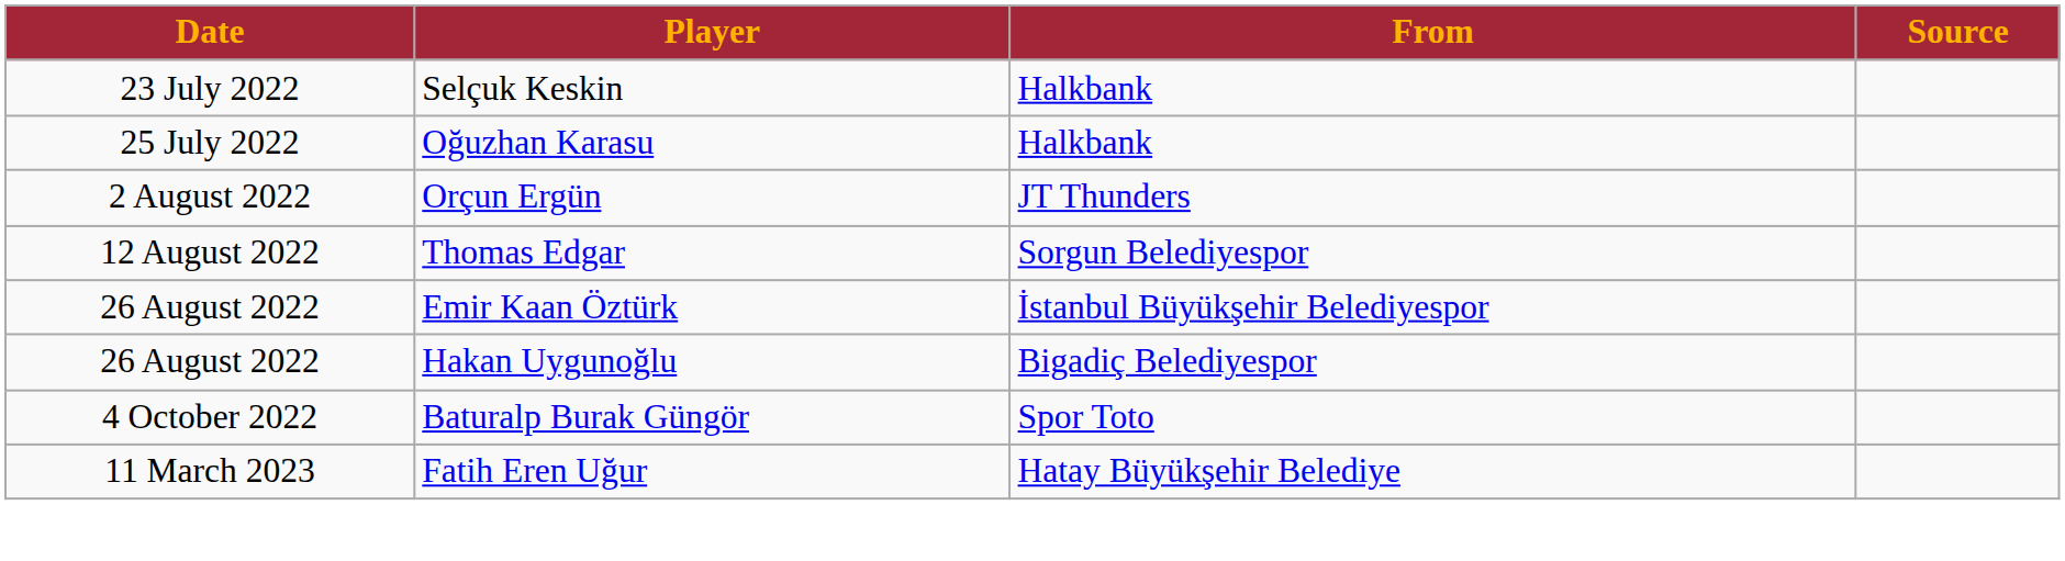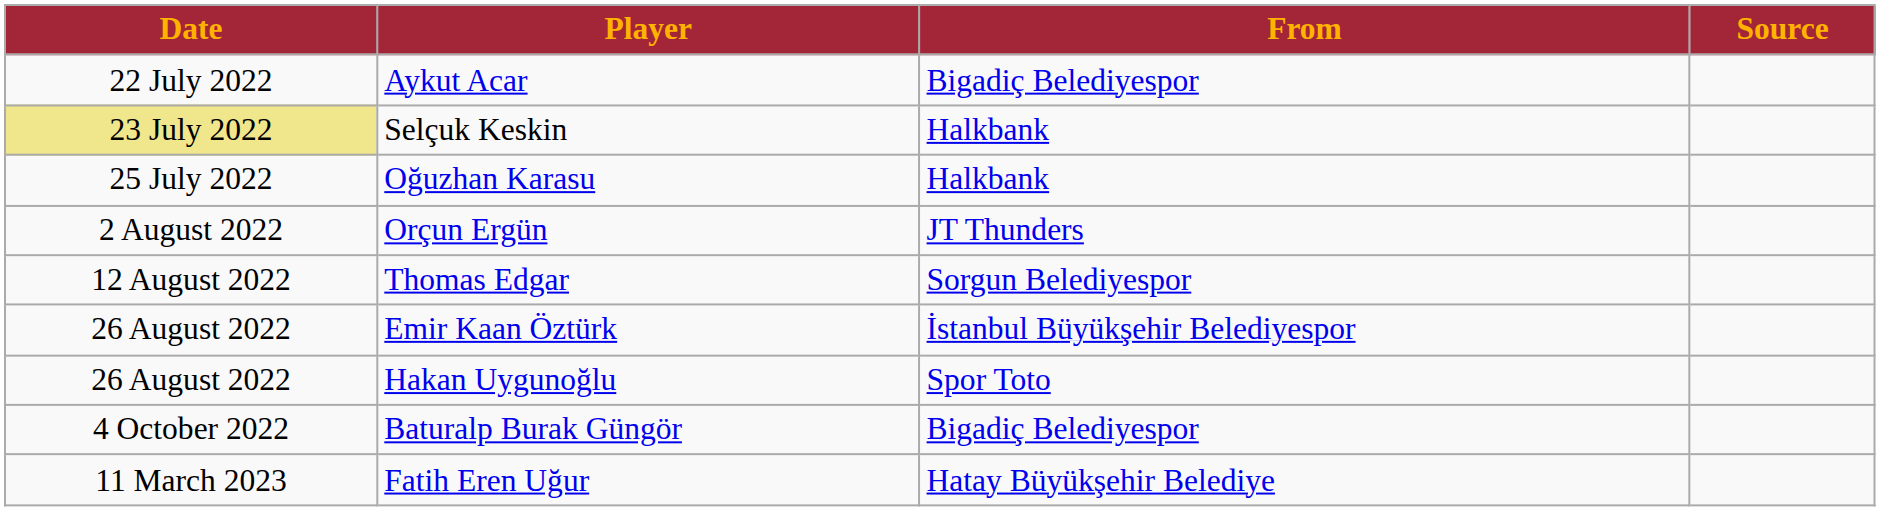 <table class="wikitable sortable" style="text-align:center;width:60%;">
 <tr>
 <th scope="col" style="background-color:#A32638;color:#FFB300">Date</th>
 <th scope="col" style="background-color:#A32638;color:#FFB300">Player</th>
 <th scope="col" style="background-color:#A32638;color:#FFB300">From</th>
 <th scope="col" class="unsortable" style="background-color:#A32638;color:#FFB300">Source</th>
 </tr>
 <tr>
-<td>23 July 2022</td>
+<td>22 July 2022</td>
+<td align=left> <a href='#'>Aykut Acar</a></td>
+<td align=left> <a href='#'>Bigadiç Belediyespor</a></td>
+<td></td>
+</tr>
+<tr>
+<td style="background: khaki;">23 July 2022</td>
 <td align=left> Selçuk Keskin</td>
 <td align=left> <a href='#'>Halkbank</a></td>
 <td></td>
 </tr>
 <tr>
 <td>25 July 2022</td>
 <td align=left> <a href='#'>Oğuzhan Karasu</a></td>
 <td align=left> <a href='#'>Halkbank</a></td>
 <td></td>
 </tr>
 <tr>
 <td>2 August 2022</td>
 <td align=left> <a href='#'>Orçun Ergün</a></td>
 <td align=left> <a href='#'>JT Thunders</a></td>
 <td></td>
 </tr>
 <tr>
 <td>12 August 2022</td>
 <td align=left> <a href='#'>Thomas Edgar</a></td>
 <td align=left> <a href='#'>Sorgun Belediyespor</a></td>
 <td></td>
 </tr>
 <tr>
 <td>26 August 2022</td>
 <td align=left> <a href='#'>Emir Kaan Öztürk</a></td>
 <td align=left> <a href='#'>İstanbul Büyükşehir Belediyespor</a></td>
 <td></td>
 </tr>
 <tr>
 <td>26 August 2022</td>
 <td align=left> <a href='#'>Hakan Uygunoğlu</a></td>
-<td align=left> <a href='#'>Bigadiç Belediyespor</a></td>
+<td align=left> <a href='#'>Spor Toto</a></td>
 <td></td>
 </tr>
 <tr>
 <td>4 October 2022</td>
 <td align=left> <a href='#'>Baturalp Burak Güngör</a></td>
-<td align=left> <a href='#'>Spor Toto</a></td>
+<td align=left> <a href='#'>Bigadiç Belediyespor</a></td>
 <td></td>
 </tr>
 <tr>
 <td>11 March 2023</td>
 <td align=left> <a href='#'>Fatih Eren Uğur</a></td>
 <td align=left> <a href='#'>Hatay Büyükşehir Belediye</a></td>
 <td></td>
 </tr>
 </table>
